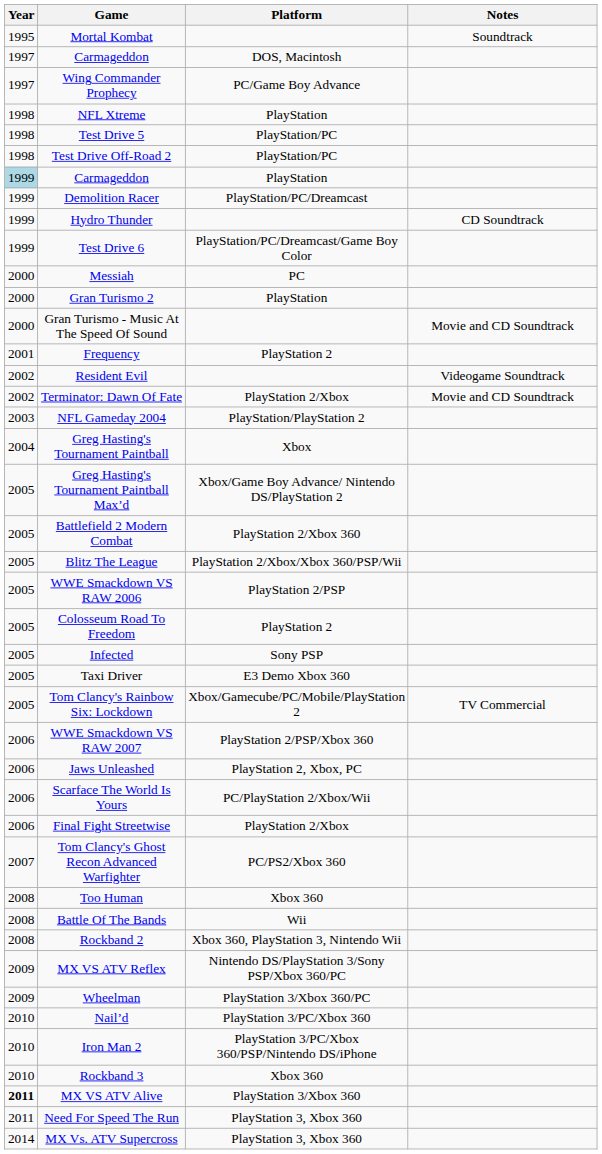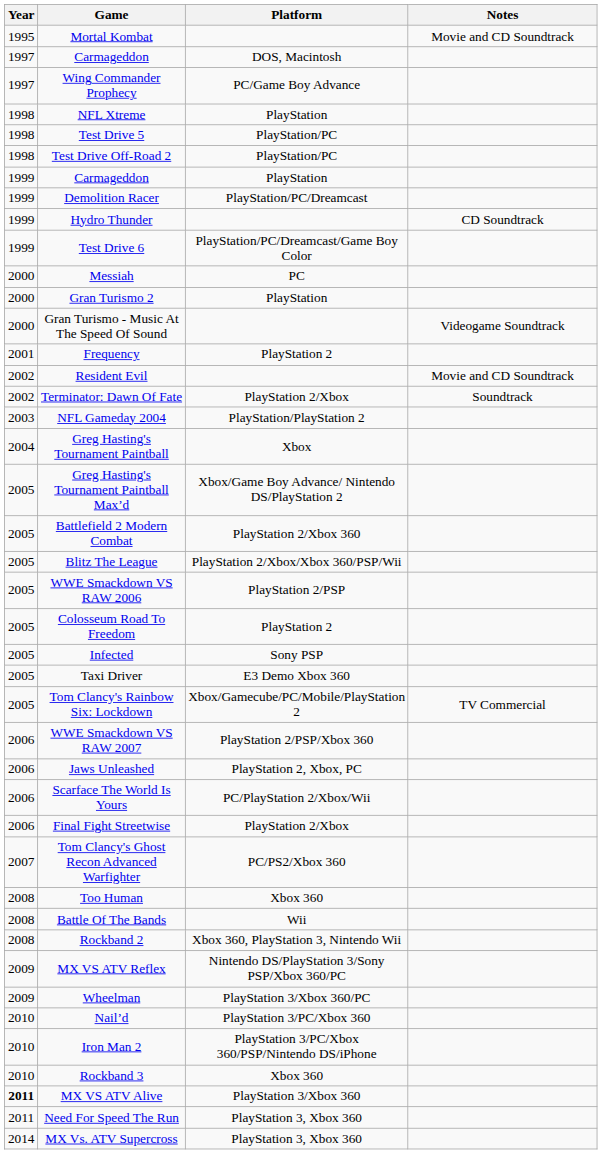 <table class="wikitable">
 <tr>
 <th style="width:33px;">Year</th>
 <th style="width:170px;">Game</th>
 <th style="width:170px;">Platform</th>
 <th style="width:220px;">Notes</th>
 </tr>
 <tr style="text-align:center;">
 <td>1995</td>
 <td><a href='#'>Mortal Kombat</a></td>
 <td style="text-align:center;"></td>
-<td>Soundtrack</td>
+<td>Movie and CD Soundtrack</td>
 </tr>
 <tr style="text-align:center;">
 <td>1997</td>
 <td><a href='#'>Carmageddon</a></td>
 <td>DOS, Macintosh</td>
 <td></td>
 </tr>
 <tr style="text-align:center;">
 <td>1997</td>
 <td><a href='#'>Wing Commander Prophecy</a></td>
 <td>PC/Game Boy Advance</td>
 <td></td>
 </tr>
 <tr style="text-align:center;">
 <td>1998</td>
 <td><a href='#'>NFL Xtreme</a></td>
 <td>PlayStation</td>
 <td></td>
 </tr>
 <tr style="text-align:center;">
 <td>1998</td>
 <td><a href='#'>Test Drive 5</a></td>
 <td>PlayStation/PC</td>
 <td></td>
 </tr>
 <tr style="text-align:center;">
 <td>1998</td>
 <td><a href='#'>Test Drive Off-Road 2</a></td>
 <td>PlayStation/PC</td>
 <td></td>
 </tr>
 <tr style="text-align:center;">
-<td style="background: lightblue;">1999</td>
+<td>1999</td>
 <td><a href='#'>Carmageddon</a></td>
 <td>PlayStation</td>
 <td></td>
 </tr>
 <tr style="text-align:center;">
 <td>1999</td>
 <td><a href='#'>Demolition Racer</a></td>
 <td>PlayStation/PC/Dreamcast</td>
 <td></td>
 </tr>
 <tr style="text-align:center;">
 <td>1999</td>
 <td><a href='#'>Hydro Thunder</a></td>
 <td></td>
 <td>CD Soundtrack</td>
 </tr>
 <tr style="text-align:center;">
 <td>1999</td>
 <td><a href='#'>Test Drive 6</a></td>
 <td>PlayStation/PC/Dreamcast/Game Boy Color</td>
 <td></td>
 </tr>
 <tr style="text-align:center;">
 <td>2000</td>
 <td><a href='#'>Messiah</a></td>
 <td>PC</td>
 <td></td>
 </tr>
 <tr style="text-align:center;">
 <td>2000</td>
 <td><a href='#'>Gran Turismo 2</a></td>
 <td>PlayStation</td>
 <td></td>
 </tr>
 <tr style="text-align:center;">
 <td>2000</td>
 <td>Gran Turismo - Music At The Speed Of Sound</td>
 <td></td>
-<td>Movie and CD Soundtrack</td>
+<td>Videogame Soundtrack</td>
 </tr>
 <tr style="text-align:center;">
 <td>2001</td>
 <td><a href='#'>Frequency</a></td>
 <td>PlayStation 2</td>
 <td></td>
 </tr>
 <tr style="text-align:center;">
 <td>2002</td>
 <td><a href='#'>Resident Evil</a></td>
 <td></td>
-<td>Videogame Soundtrack</td>
+<td>Movie and CD Soundtrack</td>
 </tr>
 <tr style="text-align:center;">
 <td>2002</td>
 <td><a href='#'>Terminator: Dawn Of Fate</a></td>
 <td>PlayStation 2/Xbox</td>
-<td>Movie and CD Soundtrack</td>
+<td>Soundtrack</td>
 </tr>
 <tr style="text-align:center;">
 <td>2003</td>
 <td><a href='#'>NFL Gameday 2004</a></td>
 <td>PlayStation/PlayStation 2</td>
 <td></td>
 </tr>
 <tr style="text-align:center;">
 <td>2004</td>
 <td><a href='#'>Greg Hasting's Tournament Paintball</a></td>
 <td>Xbox</td>
 <td></td>
 </tr>
 <tr style="text-align:center;">
 <td>2005</td>
 <td><a href='#'>Greg Hasting's Tournament Paintball Max’d</a></td>
 <td>Xbox/Game Boy Advance/ Nintendo DS/PlayStation 2</td>
 <td></td>
 </tr>
 <tr style="text-align:center;">
 <td>2005</td>
 <td><a href='#'>Battlefield 2 Modern Combat</a></td>
 <td>PlayStation 2/Xbox 360</td>
 <td></td>
 </tr>
 <tr style="text-align:center;">
 <td>2005</td>
 <td><a href='#'>Blitz The League</a></td>
 <td>PlayStation 2/Xbox/Xbox 360/PSP/Wii</td>
 <td></td>
 </tr>
 <tr style="text-align:center;">
 <td>2005</td>
 <td><a href='#'>WWE Smackdown VS RAW 2006</a></td>
 <td>PlayStation 2/PSP</td>
 <td></td>
 </tr>
 <tr style="text-align:center;">
 <td>2005</td>
 <td><a href='#'>Colosseum Road To Freedom</a></td>
 <td>PlayStation 2</td>
 <td></td>
 </tr>
 <tr style="text-align:center;">
 <td>2005</td>
 <td><a href='#'>Infected</a></td>
 <td>Sony PSP</td>
 <td></td>
 </tr>
 <tr style="text-align:center;">
 <td>2005</td>
 <td>Taxi Driver</td>
 <td>E3 Demo Xbox 360</td>
 <td></td>
 </tr>
 <tr style="text-align:center;">
 <td>2005</td>
 <td><a href='#'>Tom Clancy's Rainbow Six: Lockdown</a></td>
 <td>Xbox/Gamecube/PC/Mobile/PlayStation 2</td>
 <td>TV Commercial</td>
 </tr>
 <tr style="text-align:center;">
 <td>2006</td>
 <td><a href='#'>WWE Smackdown VS RAW 2007</a></td>
 <td>PlayStation 2/PSP/Xbox 360</td>
 <td></td>
 </tr>
 <tr style="text-align:center;">
 <td>2006</td>
 <td><a href='#'>Jaws Unleashed</a></td>
 <td>PlayStation 2, Xbox, PC</td>
 <td></td>
 </tr>
 <tr style="text-align:center;">
 <td>2006</td>
 <td><a href='#'>Scarface The World Is Yours</a></td>
 <td>PC/PlayStation 2/Xbox/Wii</td>
 <td></td>
 </tr>
 <tr style="text-align:center;">
 <td>2006</td>
 <td><a href='#'>Final Fight Streetwise</a></td>
 <td>PlayStation 2/Xbox</td>
 <td></td>
 </tr>
 <tr style="text-align:center;">
 <td>2007</td>
 <td><a href='#'>Tom Clancy's Ghost Recon Advanced Warfighter</a></td>
 <td>PC/PS2/Xbox 360</td>
 <td></td>
 </tr>
 <tr style="text-align:center;">
 <td>2008</td>
 <td><a href='#'>Too Human</a></td>
 <td>Xbox 360</td>
 <td></td>
 </tr>
 <tr style="text-align:center;">
 <td>2008</td>
 <td><a href='#'>Battle Of The Bands</a></td>
 <td>Wii</td>
 <td></td>
 </tr>
 <tr style="text-align:center;">
 <td>2008</td>
 <td><a href='#'>Rockband 2</a></td>
 <td>Xbox 360, PlayStation 3, Nintendo Wii</td>
 <td></td>
 </tr>
 <tr style="text-align:center;">
 <td>2009</td>
 <td><a href='#'>MX VS ATV Reflex</a></td>
 <td>Nintendo DS/PlayStation 3/Sony PSP/Xbox 360/PC</td>
 <td></td>
 </tr>
 <tr style="text-align:center;">
 <td>2009</td>
 <td><a href='#'>Wheelman</a></td>
 <td>PlayStation 3/Xbox 360/PC</td>
 <td></td>
 </tr>
 <tr style="text-align:center;">
 <td>2010</td>
 <td><a href='#'>Nail’d</a></td>
 <td>PlayStation 3/PC/Xbox 360</td>
 <td></td>
 </tr>
 <tr style="text-align:center;">
 <td>2010</td>
 <td><a href='#'>Iron Man 2</a></td>
 <td>PlayStation 3/PC/Xbox 360/PSP/Nintendo DS/iPhone</td>
 <td></td>
 </tr>
 <tr style="text-align:center;">
 <td>2010</td>
 <td><a href='#'>Rockband 3</a></td>
 <td>Xbox 360</td>
 <td></td>
 </tr>
 <tr style="text-align:center;">
 <td><strong>2011</strong></td>
 <td><a href='#'>MX VS ATV Alive</a></td>
 <td>PlayStation 3/Xbox 360</td>
 <td></td>
 </tr>
 <tr style="text-align:center;">
 <td>2011</td>
 <td><a href='#'>Need For Speed The Run</a></td>
 <td>PlayStation 3, Xbox 360</td>
 <td></td>
 </tr>
 <tr style="text-align:center;">
 <td>2014</td>
 <td><a href='#'>MX Vs. ATV Supercross</a></td>
 <td>PlayStation 3, Xbox 360</td>
 </tr>
 </table>
